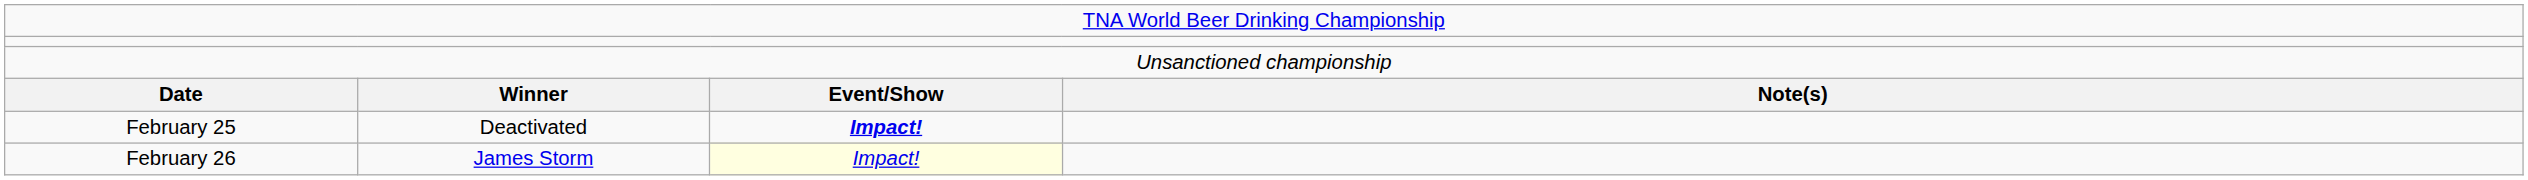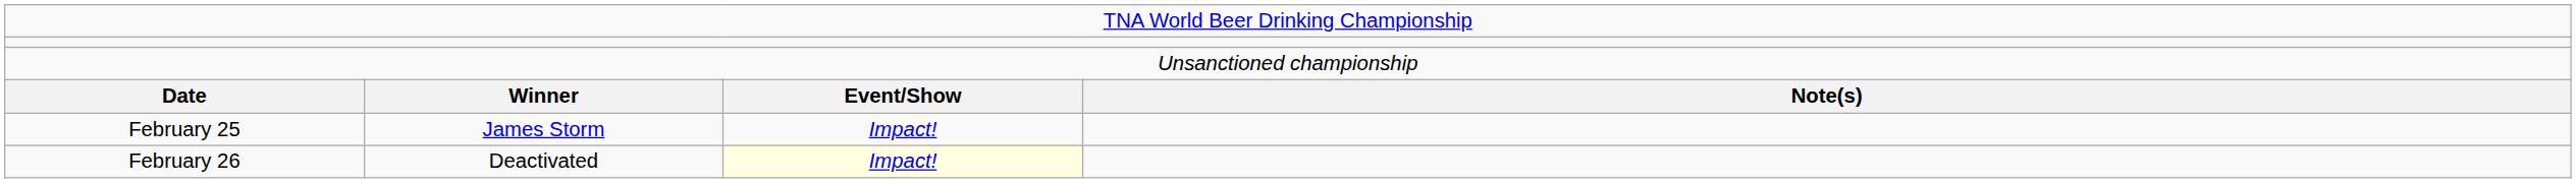 <table class="wikitable" style="text-align:center; width:100%;">
 <tr>
 <td colspan="5"><a href='#'>TNA World Beer Drinking Championship</a></td>
 </tr>
 <tr>
 <td colspan="5"><strong></strong></td>
 </tr>
 <tr>
 <td colspan="5"><em>Unsanctioned championship</em></td>
 </tr>
 <tr>
 <th width="14%">Date</th>
 <th width="14%">Winner</th>
 <th width="14%">Event/Show</th>
 <th width="58%">Note(s)</th>
 </tr>
 <tr>
 <td>February 25</td>
-<td>Deactivated</td>
-<td><strong><em><a href='#'>Impact!</a></em></strong></td>
+<td><a href='#'>James Storm</a></td>
+<td><em><a href='#'>Impact!</a></em></td>
 <td></td>
 </tr>
 <tr>
 <td>February 26</td>
-<td><a href='#'>James Storm</a></td>
+<td>Deactivated</td>
 <td style="background: lightyellow;"><em><a href='#'>Impact!</a></em></td>
 <td></td>
 </tr>
 </table>
